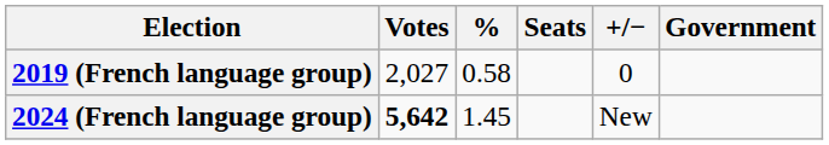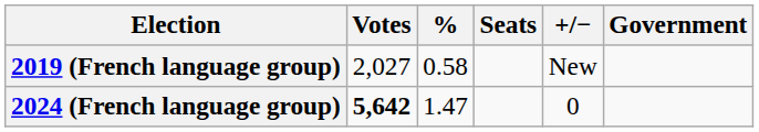 <table class="wikitable" style="text-align:center;">
 <tr>
 <th>Election</th>
 <th>Votes</th>
 <th>%</th>
 <th>Seats</th>
 <th>+/−</th>
 <th>Government</th>
 </tr>
 <tr>
 <th><a href='#'>2019</a> (French language group)</th>
 <td>2,027</td>
 <td>0.58</td>
 <td></td>
-<td> 0</td>
+<td>New</td>
 <td></td>
 </tr>
 <tr>
 <th><a href='#'>2024</a> (French language group)</th>
 <td><strong>5,642</strong></td>
-<td>1.45</td>
+<td>1.47</td>
 <td></td>
-<td>New</td>
+<td> 0</td>
 <td></td>
 </tr>
 </table>
